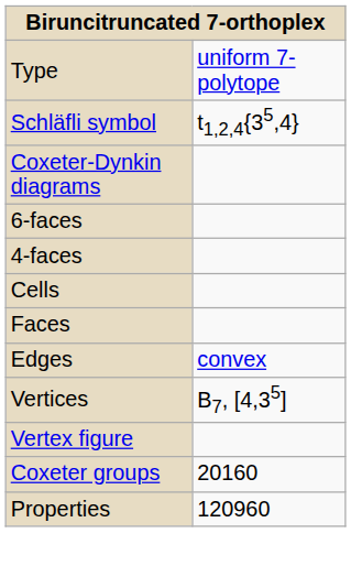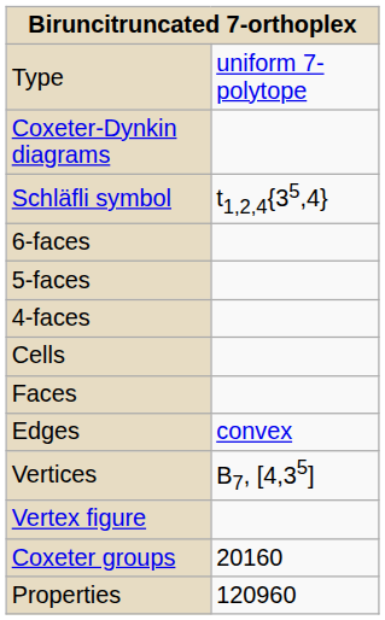 <table class="wikitable"  style="margin-left:10px; float:right; width:250px;">
 <tr>
 <th style="background:#e7dcc3;" colspan="2">Biruncitruncated 7-orthoplex</th>
 </tr>
 <tr>
 <td style="background:#e7dcc3;">Type</td>
 <td><a href='#'>uniform 7-polytope</a></td>
 </tr>
 <tr>
+<td style="background:#e7dcc3;"><a href='#'>Coxeter-Dynkin diagrams</a></td>
+<td></td>
+</tr>
+<tr>
 <td style="background:#e7dcc3;"><a href='#'>Schläfli symbol</a></td>
 <td>t<sub>1,2,4</sub>{3<sup>5</sup>,4}</td>
 </tr>
 <tr>
-<td style="background:#e7dcc3;"><a href='#'>Coxeter-Dynkin diagrams</a></td>
+<td style="background:#e7dcc3;">6-faces</td>
 <td></td>
 </tr>
 <tr>
-<td style="background:#e7dcc3;">6-faces</td>
+<td style="background:#e7dcc3;">5-faces</td>
 <td></td>
 </tr>
 <tr>
 <td style="background:#e7dcc3;">4-faces</td>
 <td></td>
 </tr>
 <tr>
 <td style="background:#e7dcc3;">Cells</td>
 <td></td>
 </tr>
 <tr>
 <td style="background:#e7dcc3;">Faces</td>
 <td></td>
 </tr>
 <tr>
 <td style="background:#e7dcc3;">Edges</td>
 <td><a href='#'>convex</a></td>
 </tr>
 <tr>
 <td style="background:#e7dcc3;">Vertices</td>
 <td>B<sub>7</sub>, [4,3<sup>5</sup>]</td>
 </tr>
 <tr>
 <td style="background:#e7dcc3;"><a href='#'>Vertex figure</a></td>
 <td></td>
 </tr>
 <tr>
 <td style="background:#e7dcc3;"><a href='#'>Coxeter groups</a></td>
 <td>20160</td>
 </tr>
 <tr>
 <td style="background:#e7dcc3;">Properties</td>
 <td>120960</td>
 </tr>
 </table>
